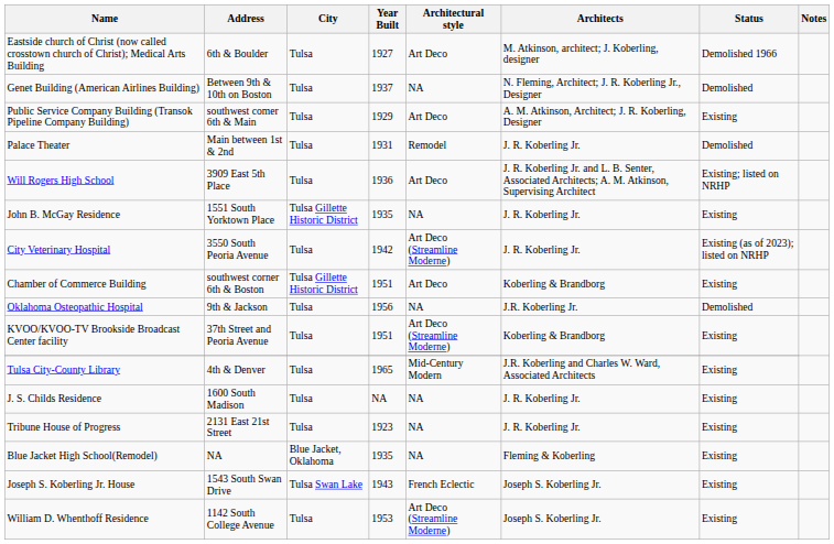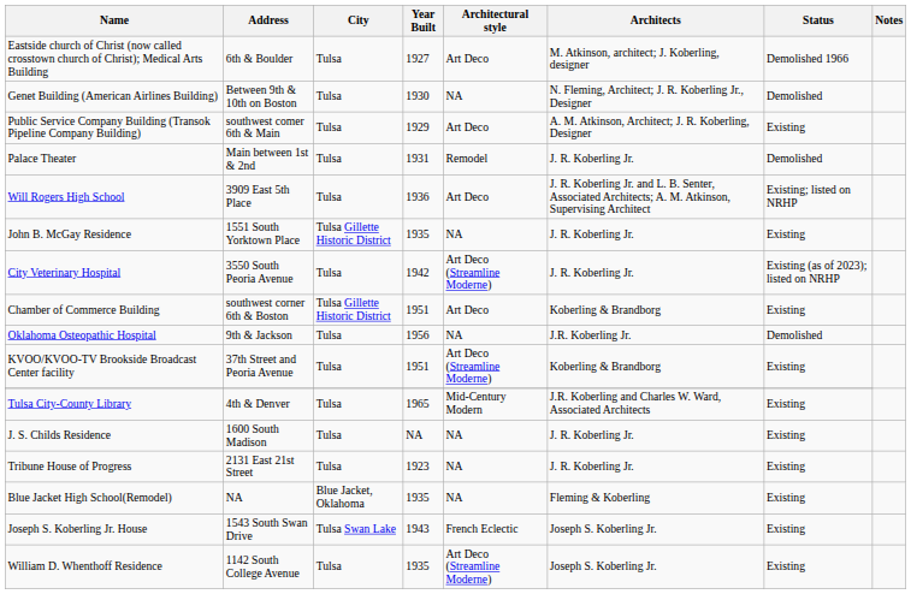 <table class="wikitable sortable">
 <tr>
 <th>Name</th>
 <th>Address</th>
 <th>City</th>
 <th>Year Built</th>
 <th>Architectural<br>style</th>
 <th>Architects</th>
 <th>Status</th>
 <th class="unsortable">Notes</th>
 </tr>
 <tr>
 <td>Eastside church of Christ (now called crosstown church of Christ); Medical Arts Building</td>
 <td>6th & Boulder</td>
 <td>Tulsa</td>
 <td>1927</td>
 <td>Art Deco</td>
 <td>M. Atkinson, architect; J. Koberling, designer</td>
 <td>Demolished 1966</td>
 <td></td>
 </tr>
 <tr>
 <td>Genet Building (American Airlines Building)</td>
 <td>Between 9th & 10th on Boston</td>
 <td>Tulsa</td>
-<td>1937</td>
+<td>1930</td>
 <td>NA</td>
 <td>N. Fleming, Architect; J. R. Koberling Jr., Designer</td>
 <td>Demolished</td>
 <td></td>
 </tr>
 <tr>
 <td>Public Service Company Building (Transok Pipeline Company Building)</td>
 <td>southwest comer 6th & Main</td>
 <td>Tulsa</td>
 <td>1929</td>
 <td>Art Deco</td>
 <td>A. M. Atkinson, Architect; J. R. Koberling, Designer</td>
 <td>Existing</td>
 <td></td>
 </tr>
 <tr>
 <td>Palace Theater</td>
 <td>Main between 1st & 2nd</td>
 <td>Tulsa</td>
 <td>1931</td>
 <td>Remodel</td>
 <td>J. R. Koberling Jr.</td>
 <td>Demolished</td>
 <td></td>
 </tr>
 <tr>
 <td><a href='#'>Will Rogers High School</a></td>
 <td>3909 East 5th Place</td>
 <td>Tulsa</td>
 <td>1936</td>
 <td>Art Deco</td>
 <td>J. R. Koberling Jr. and L. B. Senter, Associated Architects; A. M. Atkinson, Supervising Architect</td>
 <td>Existing; listed on NRHP</td>
 <td></td>
 </tr>
 <tr>
 <td>John B. McGay Residence</td>
 <td>1551 South Yorktown Place</td>
 <td>Tulsa <a href='#'>Gillette Historic District</a></td>
 <td>1935</td>
 <td>NA</td>
 <td>J. R. Koberling Jr.</td>
 <td>Existing</td>
 <td></td>
 </tr>
 <tr>
 <td><a href='#'>City Veterinary Hospital</a></td>
 <td>3550 South Peoria Avenue</td>
 <td>Tulsa</td>
 <td>1942</td>
 <td>Art Deco (<a href='#'>Streamline Moderne</a>)</td>
 <td>J. R. Koberling Jr.</td>
 <td>Existing (as of 2023); listed on NRHP</td>
 <td></td>
 </tr>
 <tr>
 <td>Chamber of Commerce Building</td>
 <td>southwest corner 6th & Boston</td>
 <td>Tulsa <a href='#'>Gillette Historic District</a></td>
 <td>1951</td>
 <td>Art Deco</td>
 <td>Koberling & Brandborg</td>
 <td>Existing</td>
 <td></td>
 </tr>
 <tr>
 <td><a href='#'>Oklahoma Osteopathic Hospital</a></td>
 <td>9th & Jackson</td>
 <td>Tulsa</td>
 <td>1956</td>
 <td>NA</td>
 <td>J.R. Koberling Jr.</td>
 <td>Demolished</td>
 <td></td>
 </tr>
 <tr>
 <td>KVOO/KVOO-TV Brookside Broadcast Center facility</td>
 <td>37th Street and Peoria Avenue</td>
 <td>Tulsa</td>
 <td>1951</td>
 <td>Art Deco (<a href='#'>Streamline Moderne</a>)</td>
 <td>Koberling & Brandborg</td>
 <td>Existing</td>
 </tr>
 <tr>
 </tr>
 <tr>
 <td><a href='#'>Tulsa City-County Library</a></td>
 <td>4th & Denver</td>
 <td>Tulsa</td>
 <td>1965</td>
 <td>Mid-Century Modern</td>
 <td>J.R. Koberling and Charles W. Ward, Associated Architects</td>
 <td>Existing</td>
 <td></td>
 </tr>
 <tr>
 <td>J. S. Childs Residence</td>
 <td>1600 South Madison</td>
 <td>Tulsa</td>
 <td>NA</td>
 <td>NA</td>
 <td>J. R. Koberling Jr.</td>
 <td>Existing</td>
 <td></td>
 </tr>
 <tr>
 <td>Tribune House of Progress</td>
 <td>2131 East 21st Street</td>
 <td>Tulsa</td>
 <td>1923</td>
 <td>NA</td>
 <td>J. R. Koberling Jr.</td>
 <td>Existing</td>
 <td></td>
 </tr>
 <tr>
 <td>Blue Jacket High School(Remodel)</td>
 <td>NA</td>
 <td>Blue Jacket, Oklahoma</td>
 <td>1935</td>
 <td>NA</td>
 <td>Fleming & Koberling</td>
 <td>Existing</td>
 <td></td>
 </tr>
 <tr>
 <td>Joseph S. Koberling Jr. House</td>
 <td>1543 South Swan Drive</td>
 <td>Tulsa <a href='#'>Swan Lake</a></td>
 <td>1943</td>
 <td>French Eclectic</td>
 <td>Joseph S. Koberling Jr.</td>
 <td>Existing</td>
 <td></td>
 </tr>
 <tr>
 <td>William D. Whenthoff Residence</td>
 <td>1142 South College Avenue</td>
 <td>Tulsa</td>
-<td>1953</td>
+<td>1935</td>
 <td>Art Deco (<a href='#'>Streamline Moderne</a>)</td>
 <td>Joseph S. Koberling Jr.</td>
 <td>Existing</td>
 <td></td>
 </tr>
 </table>
